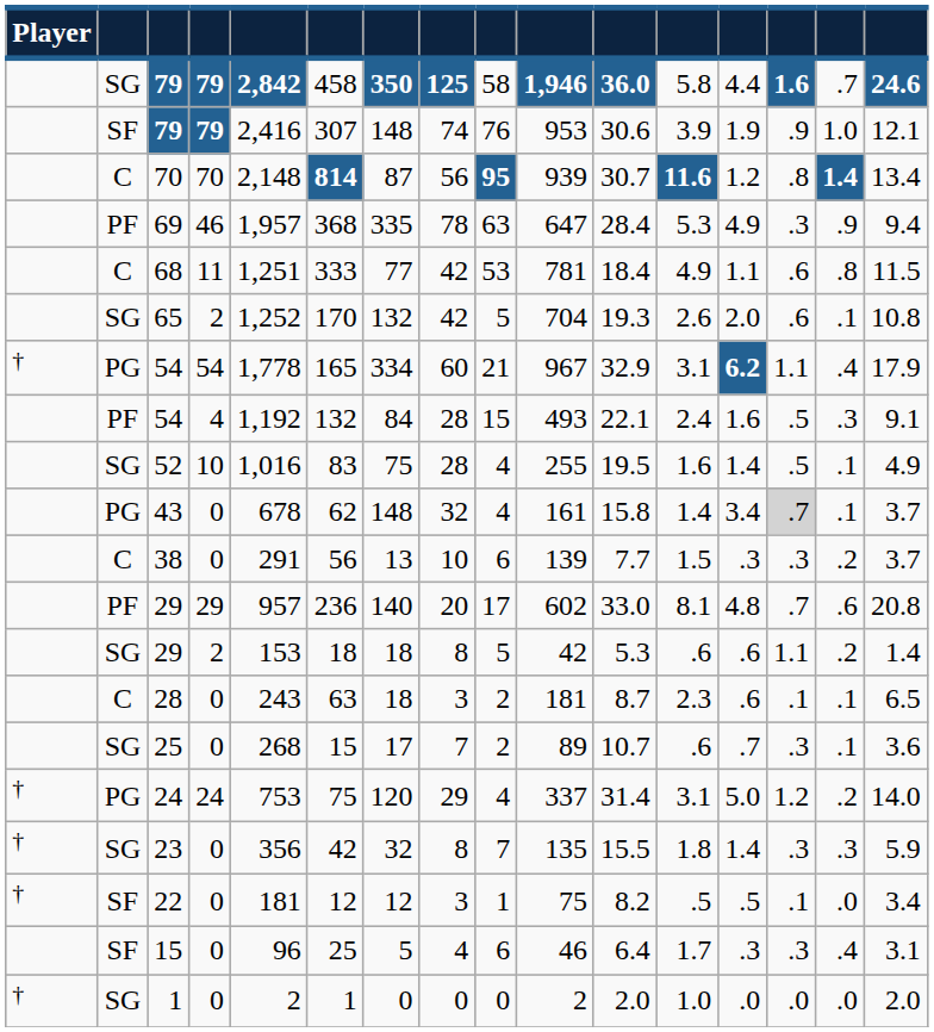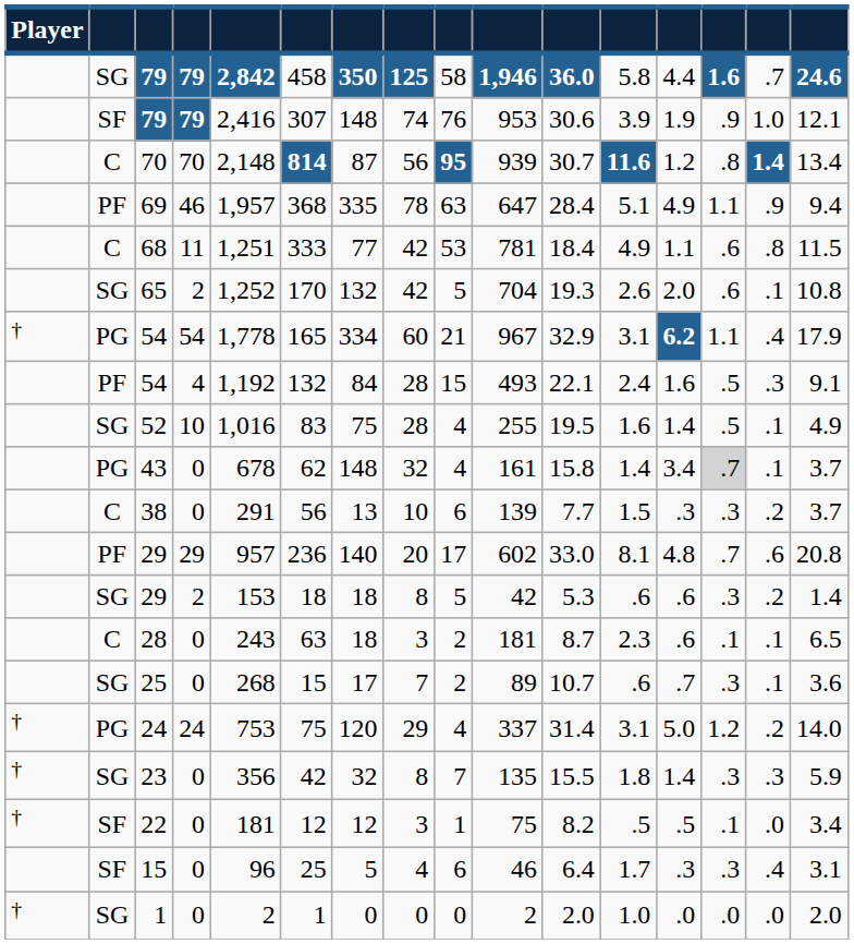 <table class="wikitable sortable" style="font-size: 95%; text-align:right;">
 <tr>
 <th style="background:#0C2340; color:#FFFFFF; border-top:#236192 3px solid; border-bottom:#236192 3px solid;">Player</th>
 <th style="background:#0C2340; color:#FFFFFF; border-top:#236192 3px solid; border-bottom:#236192 3px solid;"></th>
 <th style="background:#0C2340; color:#FFFFFF; border-top:#236192 3px solid; border-bottom:#236192 3px solid;"></th>
 <th style="background:#0C2340; color:#FFFFFF; border-top:#236192 3px solid; border-bottom:#236192 3px solid;"></th>
 <th style="background:#0C2340; color:#FFFFFF; border-top:#236192 3px solid; border-bottom:#236192 3px solid;"></th>
 <th style="background:#0C2340; color:#FFFFFF; border-top:#236192 3px solid; border-bottom:#236192 3px solid;"></th>
 <th style="background:#0C2340; color:#FFFFFF; border-top:#236192 3px solid; border-bottom:#236192 3px solid;"></th>
 <th style="background:#0C2340; color:#FFFFFF; border-top:#236192 3px solid; border-bottom:#236192 3px solid;"></th>
 <th style="background:#0C2340; color:#FFFFFF; border-top:#236192 3px solid; border-bottom:#236192 3px solid;"></th>
 <th style="background:#0C2340; color:#FFFFFF; border-top:#236192 3px solid; border-bottom:#236192 3px solid;"></th>
 <th style="background:#0C2340; color:#FFFFFF; border-top:#236192 3px solid; border-bottom:#236192 3px solid;"></th>
 <th style="background:#0C2340; color:#FFFFFF; border-top:#236192 3px solid; border-bottom:#236192 3px solid;"></th>
 <th style="background:#0C2340; color:#FFFFFF; border-top:#236192 3px solid; border-bottom:#236192 3px solid;"></th>
 <th style="background:#0C2340; color:#FFFFFF; border-top:#236192 3px solid; border-bottom:#236192 3px solid;"></th>
 <th style="background:#0C2340; color:#FFFFFF; border-top:#236192 3px solid; border-bottom:#236192 3px solid;"></th>
 <th style="background:#0C2340; color:#FFFFFF; border-top:#236192 3px solid; border-bottom:#236192 3px solid;"></th>
 </tr>
 <tr>
 <td style="text-align:left;"></td>
 <td style="text-align:center;">SG</td>
 <td style="background:#236192; color:#FFFFFF;"><strong>79</strong></td>
 <td style="background:#236192; color:#FFFFFF;"><strong>79</strong></td>
 <td style="background:#236192; color:#FFFFFF;"><strong>2,842</strong></td>
 <td>458</td>
 <td style="background:#236192; color:#FFFFFF;"><strong>350</strong></td>
 <td style="background:#236192; color:#FFFFFF;"><strong>125</strong></td>
 <td>58</td>
 <td style="background:#236192; color:#FFFFFF;"><strong>1,946</strong></td>
 <td style="background:#236192; color:#FFFFFF;"><strong>36.0</strong></td>
 <td>5.8</td>
 <td>4.4</td>
 <td style="background:#236192; color:#FFFFFF;"><strong>1.6</strong></td>
 <td>.7</td>
 <td style="background:#236192; color:#FFFFFF;"><strong>24.6</strong></td>
 </tr>
 <tr>
 <td style="text-align:left;"></td>
 <td style="text-align:center;">SF</td>
 <td style="background:#236192; color:#FFFFFF;"><strong>79</strong></td>
 <td style="background:#236192; color:#FFFFFF;"><strong>79</strong></td>
 <td>2,416</td>
 <td>307</td>
 <td>148</td>
 <td>74</td>
 <td>76</td>
 <td>953</td>
 <td>30.6</td>
 <td>3.9</td>
 <td>1.9</td>
 <td>.9</td>
 <td>1.0</td>
 <td>12.1</td>
 </tr>
 <tr>
 <td style="text-align:left;"></td>
 <td style="text-align:center;">C</td>
 <td>70</td>
 <td>70</td>
 <td>2,148</td>
 <td style="background:#236192; color:#FFFFFF;"><strong>814</strong></td>
 <td>87</td>
 <td>56</td>
 <td style="background:#236192; color:#FFFFFF;"><strong>95</strong></td>
 <td>939</td>
 <td>30.7</td>
 <td style="background:#236192; color:#FFFFFF;"><strong>11.6</strong></td>
 <td>1.2</td>
 <td>.8</td>
 <td style="background:#236192; color:#FFFFFF;"><strong>1.4</strong></td>
 <td>13.4</td>
 </tr>
 <tr>
 <td style="text-align:left;"></td>
 <td style="text-align:center;">PF</td>
 <td>69</td>
 <td>46</td>
 <td>1,957</td>
 <td>368</td>
 <td>335</td>
 <td>78</td>
 <td>63</td>
 <td>647</td>
 <td>28.4</td>
-<td>5.3</td>
+<td>5.1</td>
 <td>4.9</td>
-<td>.3</td>
+<td>1.1</td>
 <td>.9</td>
 <td>9.4</td>
 </tr>
 <tr>
 <td style="text-align:left;"></td>
 <td style="text-align:center;">C</td>
 <td>68</td>
 <td>11</td>
 <td>1,251</td>
 <td>333</td>
 <td>77</td>
 <td>42</td>
 <td>53</td>
 <td>781</td>
 <td>18.4</td>
 <td>4.9</td>
 <td>1.1</td>
 <td>.6</td>
 <td>.8</td>
 <td>11.5</td>
 </tr>
 <tr>
 <td style="text-align:left;"></td>
 <td style="text-align:center;">SG</td>
 <td>65</td>
 <td>2</td>
 <td>1,252</td>
 <td>170</td>
 <td>132</td>
 <td>42</td>
 <td>5</td>
 <td>704</td>
 <td>19.3</td>
 <td>2.6</td>
 <td>2.0</td>
 <td>.6</td>
 <td>.1</td>
 <td>10.8</td>
 </tr>
 <tr>
 <td style="text-align:left;"><sup>†</sup></td>
 <td style="text-align:center;">PG</td>
 <td>54</td>
 <td>54</td>
 <td>1,778</td>
 <td>165</td>
 <td>334</td>
 <td>60</td>
 <td>21</td>
 <td>967</td>
 <td>32.9</td>
 <td>3.1</td>
 <td style="background:#236192; color:#FFFFFF;"><strong>6.2</strong></td>
 <td>1.1</td>
 <td>.4</td>
 <td>17.9</td>
 </tr>
 <tr>
 <td style="text-align:left;"></td>
 <td style="text-align:center;">PF</td>
 <td>54</td>
 <td>4</td>
 <td>1,192</td>
 <td>132</td>
 <td>84</td>
 <td>28</td>
 <td>15</td>
 <td>493</td>
 <td>22.1</td>
 <td>2.4</td>
 <td>1.6</td>
 <td>.5</td>
 <td>.3</td>
 <td>9.1</td>
 </tr>
 <tr>
 <td style="text-align:left;"></td>
 <td style="text-align:center;">SG</td>
 <td>52</td>
 <td>10</td>
 <td>1,016</td>
 <td>83</td>
 <td>75</td>
 <td>28</td>
 <td>4</td>
 <td>255</td>
 <td>19.5</td>
 <td>1.6</td>
 <td>1.4</td>
 <td>.5</td>
 <td>.1</td>
 <td>4.9</td>
 </tr>
 <tr>
 <td style="text-align:left;"></td>
 <td style="text-align:center;">PG</td>
 <td>43</td>
 <td>0</td>
 <td>678</td>
 <td>62</td>
 <td>148</td>
 <td>32</td>
 <td>4</td>
 <td>161</td>
 <td>15.8</td>
 <td>1.4</td>
 <td>3.4</td>
 <td style="background: lightgrey;">.7</td>
 <td>.1</td>
 <td>3.7</td>
 </tr>
 <tr>
 <td style="text-align:left;"></td>
 <td style="text-align:center;">C</td>
 <td>38</td>
 <td>0</td>
 <td>291</td>
 <td>56</td>
 <td>13</td>
 <td>10</td>
 <td>6</td>
 <td>139</td>
 <td>7.7</td>
 <td>1.5</td>
 <td>.3</td>
 <td>.3</td>
 <td>.2</td>
 <td>3.7</td>
 </tr>
 <tr>
 <td style="text-align:left;"></td>
 <td style="text-align:center;">PF</td>
 <td>29</td>
 <td>29</td>
 <td>957</td>
 <td>236</td>
 <td>140</td>
 <td>20</td>
 <td>17</td>
 <td>602</td>
 <td>33.0</td>
 <td>8.1</td>
 <td>4.8</td>
 <td>.7</td>
 <td>.6</td>
 <td>20.8</td>
 </tr>
 <tr>
 <td style="text-align:left;"></td>
 <td style="text-align:center;">SG</td>
 <td>29</td>
 <td>2</td>
 <td>153</td>
 <td>18</td>
 <td>18</td>
 <td>8</td>
 <td>5</td>
 <td>42</td>
 <td>5.3</td>
 <td>.6</td>
 <td>.6</td>
-<td>1.1</td>
+<td>.3</td>
 <td>.2</td>
 <td>1.4</td>
 </tr>
 <tr>
 <td style="text-align:left;"></td>
 <td style="text-align:center;">C</td>
 <td>28</td>
 <td>0</td>
 <td>243</td>
 <td>63</td>
 <td>18</td>
 <td>3</td>
 <td>2</td>
 <td>181</td>
 <td>8.7</td>
 <td>2.3</td>
 <td>.6</td>
 <td>.1</td>
 <td>.1</td>
 <td>6.5</td>
 </tr>
 <tr>
 <td style="text-align:left;"></td>
 <td style="text-align:center;">SG</td>
 <td>25</td>
 <td>0</td>
 <td>268</td>
 <td>15</td>
 <td>17</td>
 <td>7</td>
 <td>2</td>
 <td>89</td>
 <td>10.7</td>
 <td>.6</td>
 <td>.7</td>
 <td>.3</td>
 <td>.1</td>
 <td>3.6</td>
 </tr>
 <tr>
 <td style="text-align:left;"><sup>†</sup></td>
 <td style="text-align:center;">PG</td>
 <td>24</td>
 <td>24</td>
 <td>753</td>
 <td>75</td>
 <td>120</td>
 <td>29</td>
 <td>4</td>
 <td>337</td>
 <td>31.4</td>
 <td>3.1</td>
 <td>5.0</td>
 <td>1.2</td>
 <td>.2</td>
 <td>14.0</td>
 </tr>
 <tr>
 <td style="text-align:left;"><sup>†</sup></td>
 <td style="text-align:center;">SG</td>
 <td>23</td>
 <td>0</td>
 <td>356</td>
 <td>42</td>
 <td>32</td>
 <td>8</td>
 <td>7</td>
 <td>135</td>
 <td>15.5</td>
 <td>1.8</td>
 <td>1.4</td>
 <td>.3</td>
 <td>.3</td>
 <td>5.9</td>
 </tr>
 <tr>
 <td style="text-align:left;"><sup>†</sup></td>
 <td style="text-align:center;">SF</td>
 <td>22</td>
 <td>0</td>
 <td>181</td>
 <td>12</td>
 <td>12</td>
 <td>3</td>
 <td>1</td>
 <td>75</td>
 <td>8.2</td>
 <td>.5</td>
 <td>.5</td>
 <td>.1</td>
 <td>.0</td>
 <td>3.4</td>
 </tr>
 <tr>
 <td style="text-align:left;"></td>
 <td style="text-align:center;">SF</td>
 <td>15</td>
 <td>0</td>
 <td>96</td>
 <td>25</td>
 <td>5</td>
 <td>4</td>
 <td>6</td>
 <td>46</td>
 <td>6.4</td>
 <td>1.7</td>
 <td>.3</td>
 <td>.3</td>
 <td>.4</td>
 <td>3.1</td>
 </tr>
 <tr>
 <td style="text-align:left;"><sup>†</sup></td>
 <td style="text-align:center;">SG</td>
 <td>1</td>
 <td>0</td>
 <td>2</td>
 <td>1</td>
 <td>0</td>
 <td>0</td>
 <td>0</td>
 <td>2</td>
 <td>2.0</td>
 <td>1.0</td>
 <td>.0</td>
 <td>.0</td>
 <td>.0</td>
 <td>2.0</td>
 </tr>
 </table>
